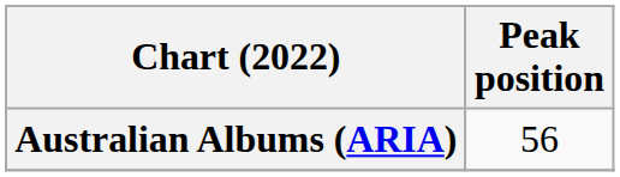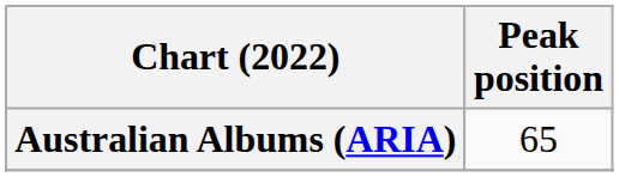 <table class="wikitable sortable plainrowheaders" style="text-align:center">
 <tr>
 <th scope="col">Chart (2022)</th>
 <th scope="col">Peak<br>position</th>
 </tr>
 <tr>
 <th scope="row">Australian Albums (<a href='#'>ARIA</a>)</th>
-<td>56</td>
+<td>65</td>
 </tr>
 <tr>
 </tr>
 <tr>
 </tr>
 <tr>
 </tr>
 <tr>
 </tr>
 <tr>
 </tr>
 <tr>
 </tr>
 <tr>
 </tr>
 <tr>
 </tr>
 <tr>
 </tr>
 <tr>
 </tr>
 <tr>
 </tr>
 <tr>
 </tr>
 <tr>
 </tr>
 <tr>
 </tr>
 </table>
